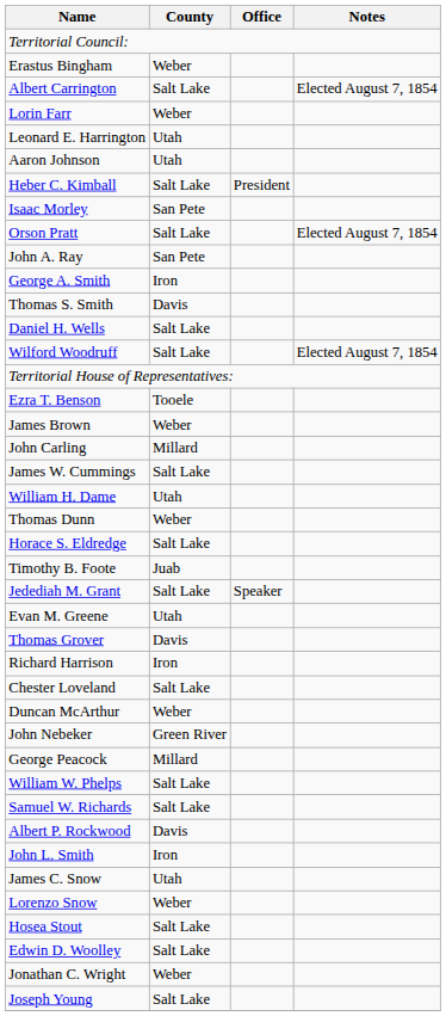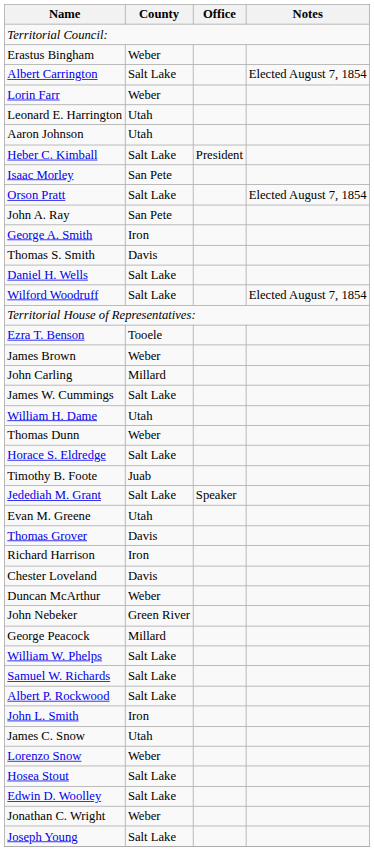 <table class="wikitable">
 <tr>
 <th>Name</th>
 <th>County</th>
 <th>Office</th>
 <th>Notes</th>
 </tr>
 <tr>
 <td colspan=8><em>Territorial Council:</em></td>
 </tr>
 <tr>
 <td>Erastus Bingham</td>
 <td>Weber</td>
 <td></td>
 <td></td>
 </tr>
 <tr>
 <td><a href='#'>Albert Carrington</a></td>
 <td>Salt Lake</td>
 <td></td>
 <td>Elected August 7, 1854</td>
 </tr>
 <tr>
 <td><a href='#'>Lorin Farr</a></td>
 <td>Weber</td>
 <td></td>
 <td></td>
 </tr>
 <tr>
 <td>Leonard E. Harrington</td>
 <td>Utah</td>
 <td></td>
 <td></td>
 </tr>
 <tr>
 <td>Aaron Johnson</td>
 <td>Utah</td>
 <td></td>
 <td></td>
 </tr>
 <tr>
 <td><a href='#'>Heber C. Kimball</a></td>
 <td>Salt Lake</td>
 <td>President</td>
 <td></td>
 </tr>
 <tr>
 <td><a href='#'>Isaac Morley</a></td>
 <td>San Pete</td>
 <td></td>
 <td></td>
 </tr>
 <tr>
 <td><a href='#'>Orson Pratt</a></td>
 <td>Salt Lake</td>
 <td></td>
 <td>Elected August 7, 1854</td>
 </tr>
 <tr>
 <td>John A. Ray</td>
 <td>San Pete</td>
 <td></td>
 <td></td>
 </tr>
 <tr>
 <td><a href='#'>George A. Smith</a></td>
 <td>Iron</td>
 <td></td>
 <td></td>
 </tr>
 <tr>
 <td>Thomas S. Smith</td>
 <td>Davis</td>
 <td></td>
 <td></td>
 </tr>
 <tr>
 <td><a href='#'>Daniel H. Wells</a></td>
 <td>Salt Lake</td>
 <td></td>
 <td></td>
 </tr>
 <tr>
 <td><a href='#'>Wilford Woodruff</a></td>
 <td>Salt Lake</td>
 <td></td>
 <td>Elected August 7, 1854</td>
 </tr>
 <tr>
 <td colspan=8><em>Territorial House of Representatives:</em></td>
 </tr>
 <tr>
 <td><a href='#'>Ezra T. Benson</a></td>
 <td>Tooele</td>
 <td></td>
 <td></td>
 </tr>
 <tr>
 <td>James Brown</td>
 <td>Weber</td>
 <td></td>
 <td></td>
 </tr>
 <tr>
 <td>John Carling</td>
 <td>Millard</td>
 <td></td>
 <td></td>
 </tr>
 <tr>
 <td>James W. Cummings</td>
 <td>Salt Lake</td>
 <td></td>
 <td></td>
 </tr>
 <tr>
 <td><a href='#'>William H. Dame</a></td>
 <td>Utah</td>
 <td></td>
 <td></td>
 </tr>
 <tr>
 <td>Thomas Dunn</td>
 <td>Weber</td>
 <td></td>
 <td></td>
 </tr>
 <tr>
 <td><a href='#'>Horace S. Eldredge</a></td>
 <td>Salt Lake</td>
 <td></td>
 <td></td>
 </tr>
 <tr>
 <td>Timothy B. Foote</td>
 <td>Juab</td>
 <td></td>
 <td></td>
 </tr>
 <tr>
 <td><a href='#'>Jedediah M. Grant</a></td>
 <td>Salt Lake</td>
 <td>Speaker</td>
 <td></td>
 </tr>
 <tr>
 <td>Evan M. Greene</td>
 <td>Utah</td>
 <td></td>
 <td></td>
 </tr>
 <tr>
 <td><a href='#'>Thomas Grover</a></td>
 <td>Davis</td>
 <td></td>
 <td></td>
 </tr>
 <tr>
 <td>Richard Harrison</td>
 <td>Iron</td>
 <td></td>
 <td></td>
 </tr>
 <tr>
 <td>Chester Loveland</td>
-<td>Salt Lake</td>
+<td>Davis</td>
 <td></td>
 <td></td>
 </tr>
 <tr>
 <td>Duncan McArthur</td>
 <td>Weber</td>
 <td></td>
 <td></td>
 </tr>
 <tr>
 <td>John Nebeker</td>
 <td>Green River</td>
 <td></td>
 <td></td>
 </tr>
 <tr>
 <td>George Peacock</td>
 <td>Millard</td>
 <td></td>
 <td></td>
 </tr>
 <tr>
 <td><a href='#'>William W. Phelps</a></td>
 <td>Salt Lake</td>
 <td></td>
 <td></td>
 </tr>
 <tr>
 <td><a href='#'>Samuel W. Richards</a></td>
 <td>Salt Lake</td>
 <td></td>
 <td></td>
 </tr>
 <tr>
 <td><a href='#'>Albert P. Rockwood</a></td>
-<td>Davis</td>
+<td>Salt Lake</td>
 <td></td>
 <td></td>
 </tr>
 <tr>
 <td><a href='#'>John L. Smith</a></td>
 <td>Iron</td>
 <td></td>
 <td></td>
 </tr>
 <tr>
 <td>James C. Snow</td>
 <td>Utah</td>
 <td></td>
 <td></td>
 </tr>
 <tr>
 <td><a href='#'>Lorenzo Snow</a></td>
 <td>Weber</td>
 <td></td>
 <td></td>
 </tr>
 <tr>
 <td><a href='#'>Hosea Stout</a></td>
 <td>Salt Lake</td>
 <td></td>
 <td></td>
 </tr>
 <tr>
 <td><a href='#'>Edwin D. Woolley</a></td>
 <td>Salt Lake</td>
 <td></td>
 <td></td>
 </tr>
 <tr>
 <td>Jonathan C. Wright</td>
 <td>Weber</td>
 <td></td>
 <td></td>
 </tr>
 <tr>
 <td><a href='#'>Joseph Young</a></td>
 <td>Salt Lake</td>
 <td></td>
 <td></td>
 </tr>
 <tr>
 </tr>
 </table>
